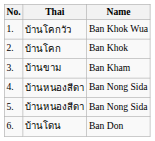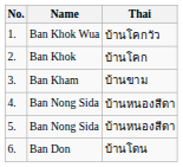 <table class="wikitable sortable">
 <tr>
 <th>No.</th>
+<th>Name</th>
 <th>Thai</th>
-<th>Name</th>
 </tr>
 <tr>
 <td>1.</td>
+<td>Ban Khok Wua</td>
 <td>บ้านโคกวัว</td>
-<td>Ban Khok Wua</td>
 </tr>
 <tr>
 <td>2.</td>
+<td>Ban Khok</td>
 <td>บ้านโคก</td>
-<td>Ban Khok</td>
 </tr>
 <tr>
 <td>3.</td>
+<td>Ban Kham</td>
 <td>บ้านขาม</td>
-<td>Ban Kham</td>
 </tr>
 <tr>
 <td>4.</td>
+<td>Ban Nong Sida</td>
 <td>บ้านหนองสีดา</td>
-<td>Ban Nong Sida</td>
 </tr>
 <tr>
 <td>5.</td>
+<td>Ban Nong Sida</td>
 <td>บ้านหนองสีดา</td>
-<td>Ban Nong Sida</td>
 </tr>
 <tr>
 <td>6.</td>
+<td>Ban Don</td>
 <td>บ้านโดน</td>
-<td>Ban Don</td>
 </tr>
 </table>
